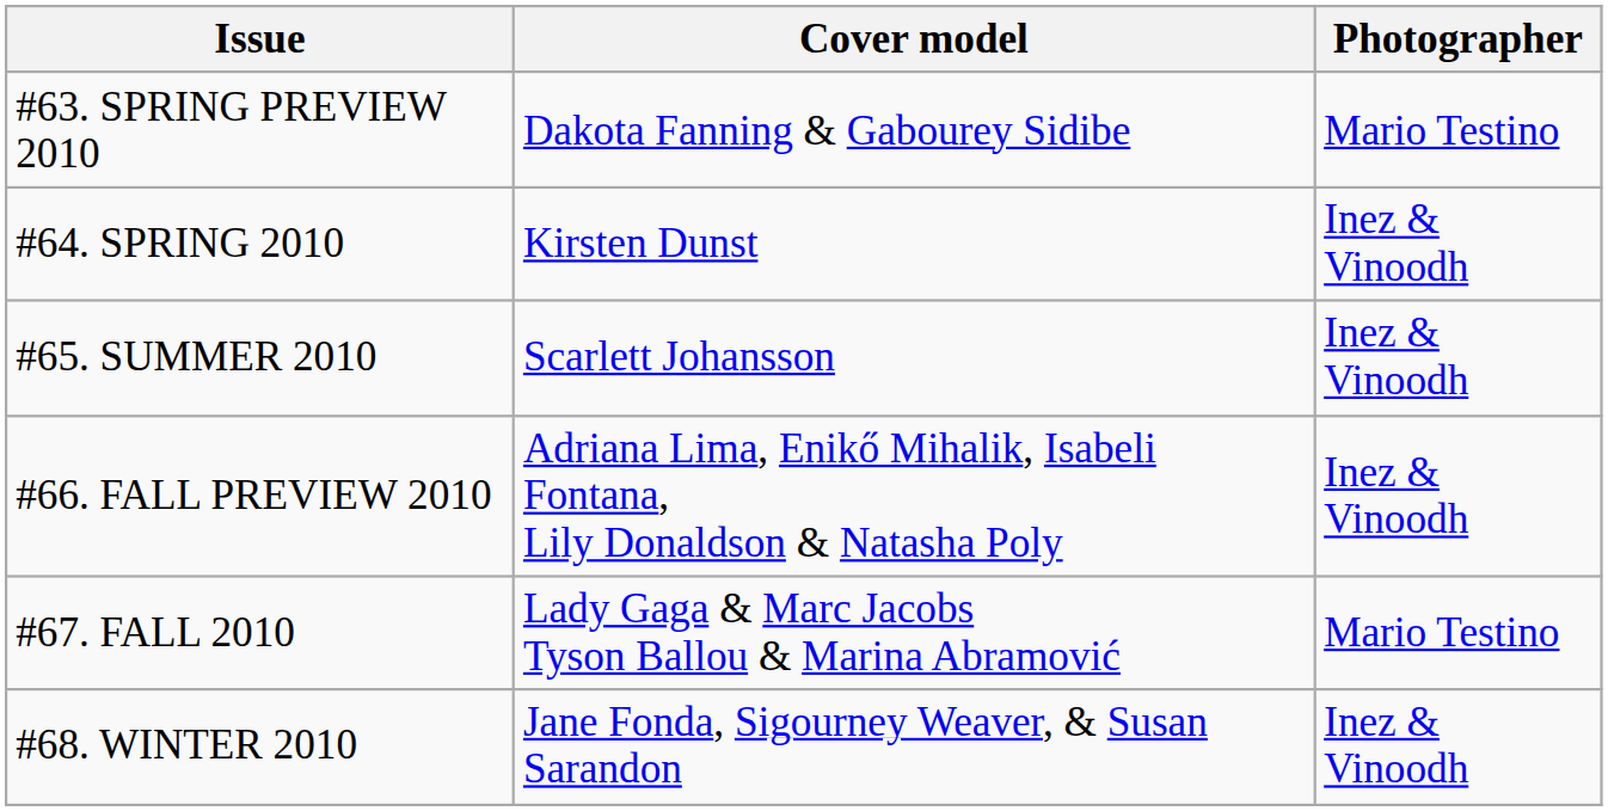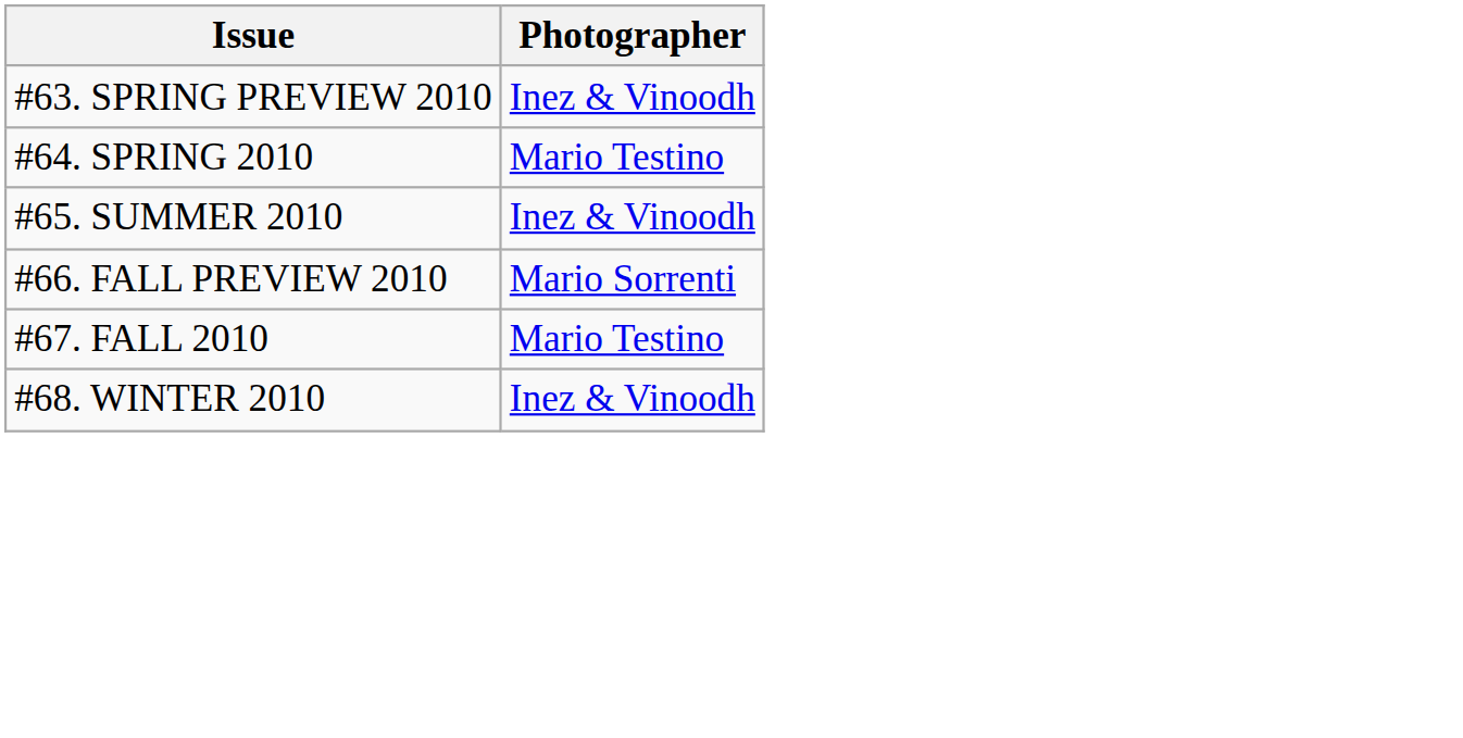 <table class="sortable wikitable">
 <tr>
 <th>Issue</th>
-<th>Cover model</th>
 <th>Photographer</th>
 </tr>
 <tr>
 <td>#63. SPRING PREVIEW 2010</td>
-<td><a href='#'>Dakota Fanning</a> & <a href='#'>Gabourey Sidibe</a></td>
+<td><a href='#'>Inez & Vinoodh</a></td>
+</tr>
+<tr>
+<td>#64. SPRING 2010</td>
 <td><a href='#'>Mario Testino</a></td>
 </tr>
 <tr>
-<td>#64. SPRING 2010</td>
-<td><a href='#'>Kirsten Dunst</a></td>
-<td><a href='#'>Inez & Vinoodh</a></td>
-</tr>
-<tr>
 <td>#65. SUMMER 2010</td>
-<td><a href='#'>Scarlett Johansson</a></td>
 <td><a href='#'>Inez & Vinoodh</a></td>
 </tr>
 <tr>
 <td>#66. FALL PREVIEW 2010</td>
-<td><a href='#'>Adriana Lima</a>, <a href='#'>Enikő Mihalik</a>, <a href='#'>Isabeli Fontana</a>,<br><a href='#'>Lily Donaldson</a> & <a href='#'>Natasha Poly</a></td>
-<td><a href='#'>Inez & Vinoodh</a></td>
+<td><a href='#'>Mario Sorrenti</a></td>
 </tr>
 <tr>
 <td>#67. FALL 2010</td>
-<td><a href='#'>Lady Gaga</a> & <a href='#'>Marc Jacobs</a><br><a href='#'>Tyson Ballou</a> & <a href='#'>Marina Abramović</a></td>
 <td><a href='#'>Mario Testino</a></td>
 </tr>
 <tr>
 <td>#68. WINTER 2010</td>
-<td><a href='#'>Jane Fonda</a>, <a href='#'>Sigourney Weaver</a>, & <a href='#'>Susan Sarandon</a></td>
 <td><a href='#'>Inez & Vinoodh</a></td>
 </tr>
 </table>
